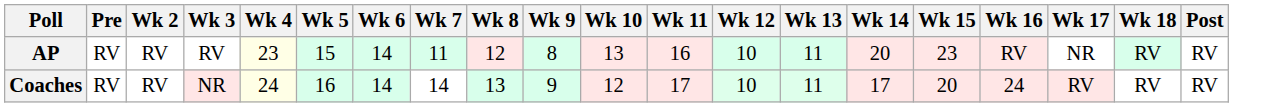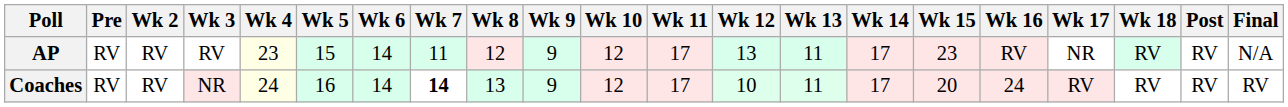 <table class="wikitable" style="white-space:nowrap;text-align:center;">
 <tr>
 <th>Poll</th>
 <th>Pre</th>
 <th>Wk 2</th>
 <th>Wk 3</th>
 <th>Wk 4</th>
 <th>Wk 5</th>
 <th>Wk 6</th>
 <th>Wk 7</th>
 <th>Wk 8</th>
 <th>Wk 9</th>
 <th>Wk 10</th>
 <th>Wk 11</th>
 <th>Wk 12</th>
 <th>Wk 13</th>
 <th>Wk 14</th>
 <th>Wk 15</th>
 <th>Wk 16</th>
 <th>Wk 17</th>
 <th>Wk 18</th>
 <th>Post</th>
+<th>Final</th>
 </tr>
 <tr>
 <th>AP</th>
 <td style="background:#FFF;">RV</td>
 <td style="background:#FFF;">RV</td>
 <td style="background:#FFF;">RV</td>
 <td style="background:#FFFFE6;">23</td>
 <td style="background:#D8FFEB;">15</td>
 <td style="background:#d8ffeb;">14</td>
 <td style="background:#D8FFEB;">11</td>
 <td style="background:#FFE6E6;">12</td>
-<td style="background:#D8FFEB;">8</td>
-<td style="background:#FFE6E6;">13</td>
-<td style="background:#FFE6E6;">16</td>
-<td style="background:#D8FFEB;">10</td>
+<td style="background:#D8FFEB;">9</td>
+<td style="background:#FFE6E6;">12</td>
+<td style="background:#FFE6E6;">17</td>
+<td style="background:#D8FFEB;">13</td>
 <td style="background:#D8FFEB;">11</td>
-<td style="background:#FFE6E6;">20</td>
+<td style="background:#FFE6E6;">17</td>
 <td style="background:#FFE6E6;">23</td>
 <td style="background:#FFE6E6;">RV</td>
 <td style="background:#FFF;">NR</td>
 <td style="background:#D8FFEB;">RV</td>
 <td style="background:#FFF;">RV</td>
+<td style="background:#FFF;">N/A</td>
 </tr>
 <tr>
 <th>Coaches</th>
 <td style="background:#FFF;">RV</td>
 <td style="background:#FFF;">RV</td>
 <td style="background:#FFE6E6;">NR</td>
 <td style="background:#FFFFE6;">24</td>
 <td style="background:#D8FFEB;">16</td>
 <td style="background:#D8FFEB;">14</td>
-<td style="background:#FFF;">14</td>
+<td style="background:#FFF;"><strong>14</strong></td>
 <td style="background:#D8FFEB;">13</td>
 <td style="background:#D8FFEB;">9</td>
 <td style="background:#FFE6E6;">12</td>
 <td style="background:#FFE6E6;">17</td>
 <td style="background:#DEFFEB;">10</td>
 <td style="background:#DEFFEB;">11</td>
 <td style="background:#FFE6E6;">17</td>
 <td style="background:#FFE6E6;">20</td>
 <td style="background:#FFE6E6;">24</td>
 <td style="background:#FFe6e6;">RV</td>
 <td style="background:#FFF;">RV</td>
 <td style="background:#FFF;">RV</td>
+<td style="background:#FFF;">RV</td>
 </tr>
 </table>
